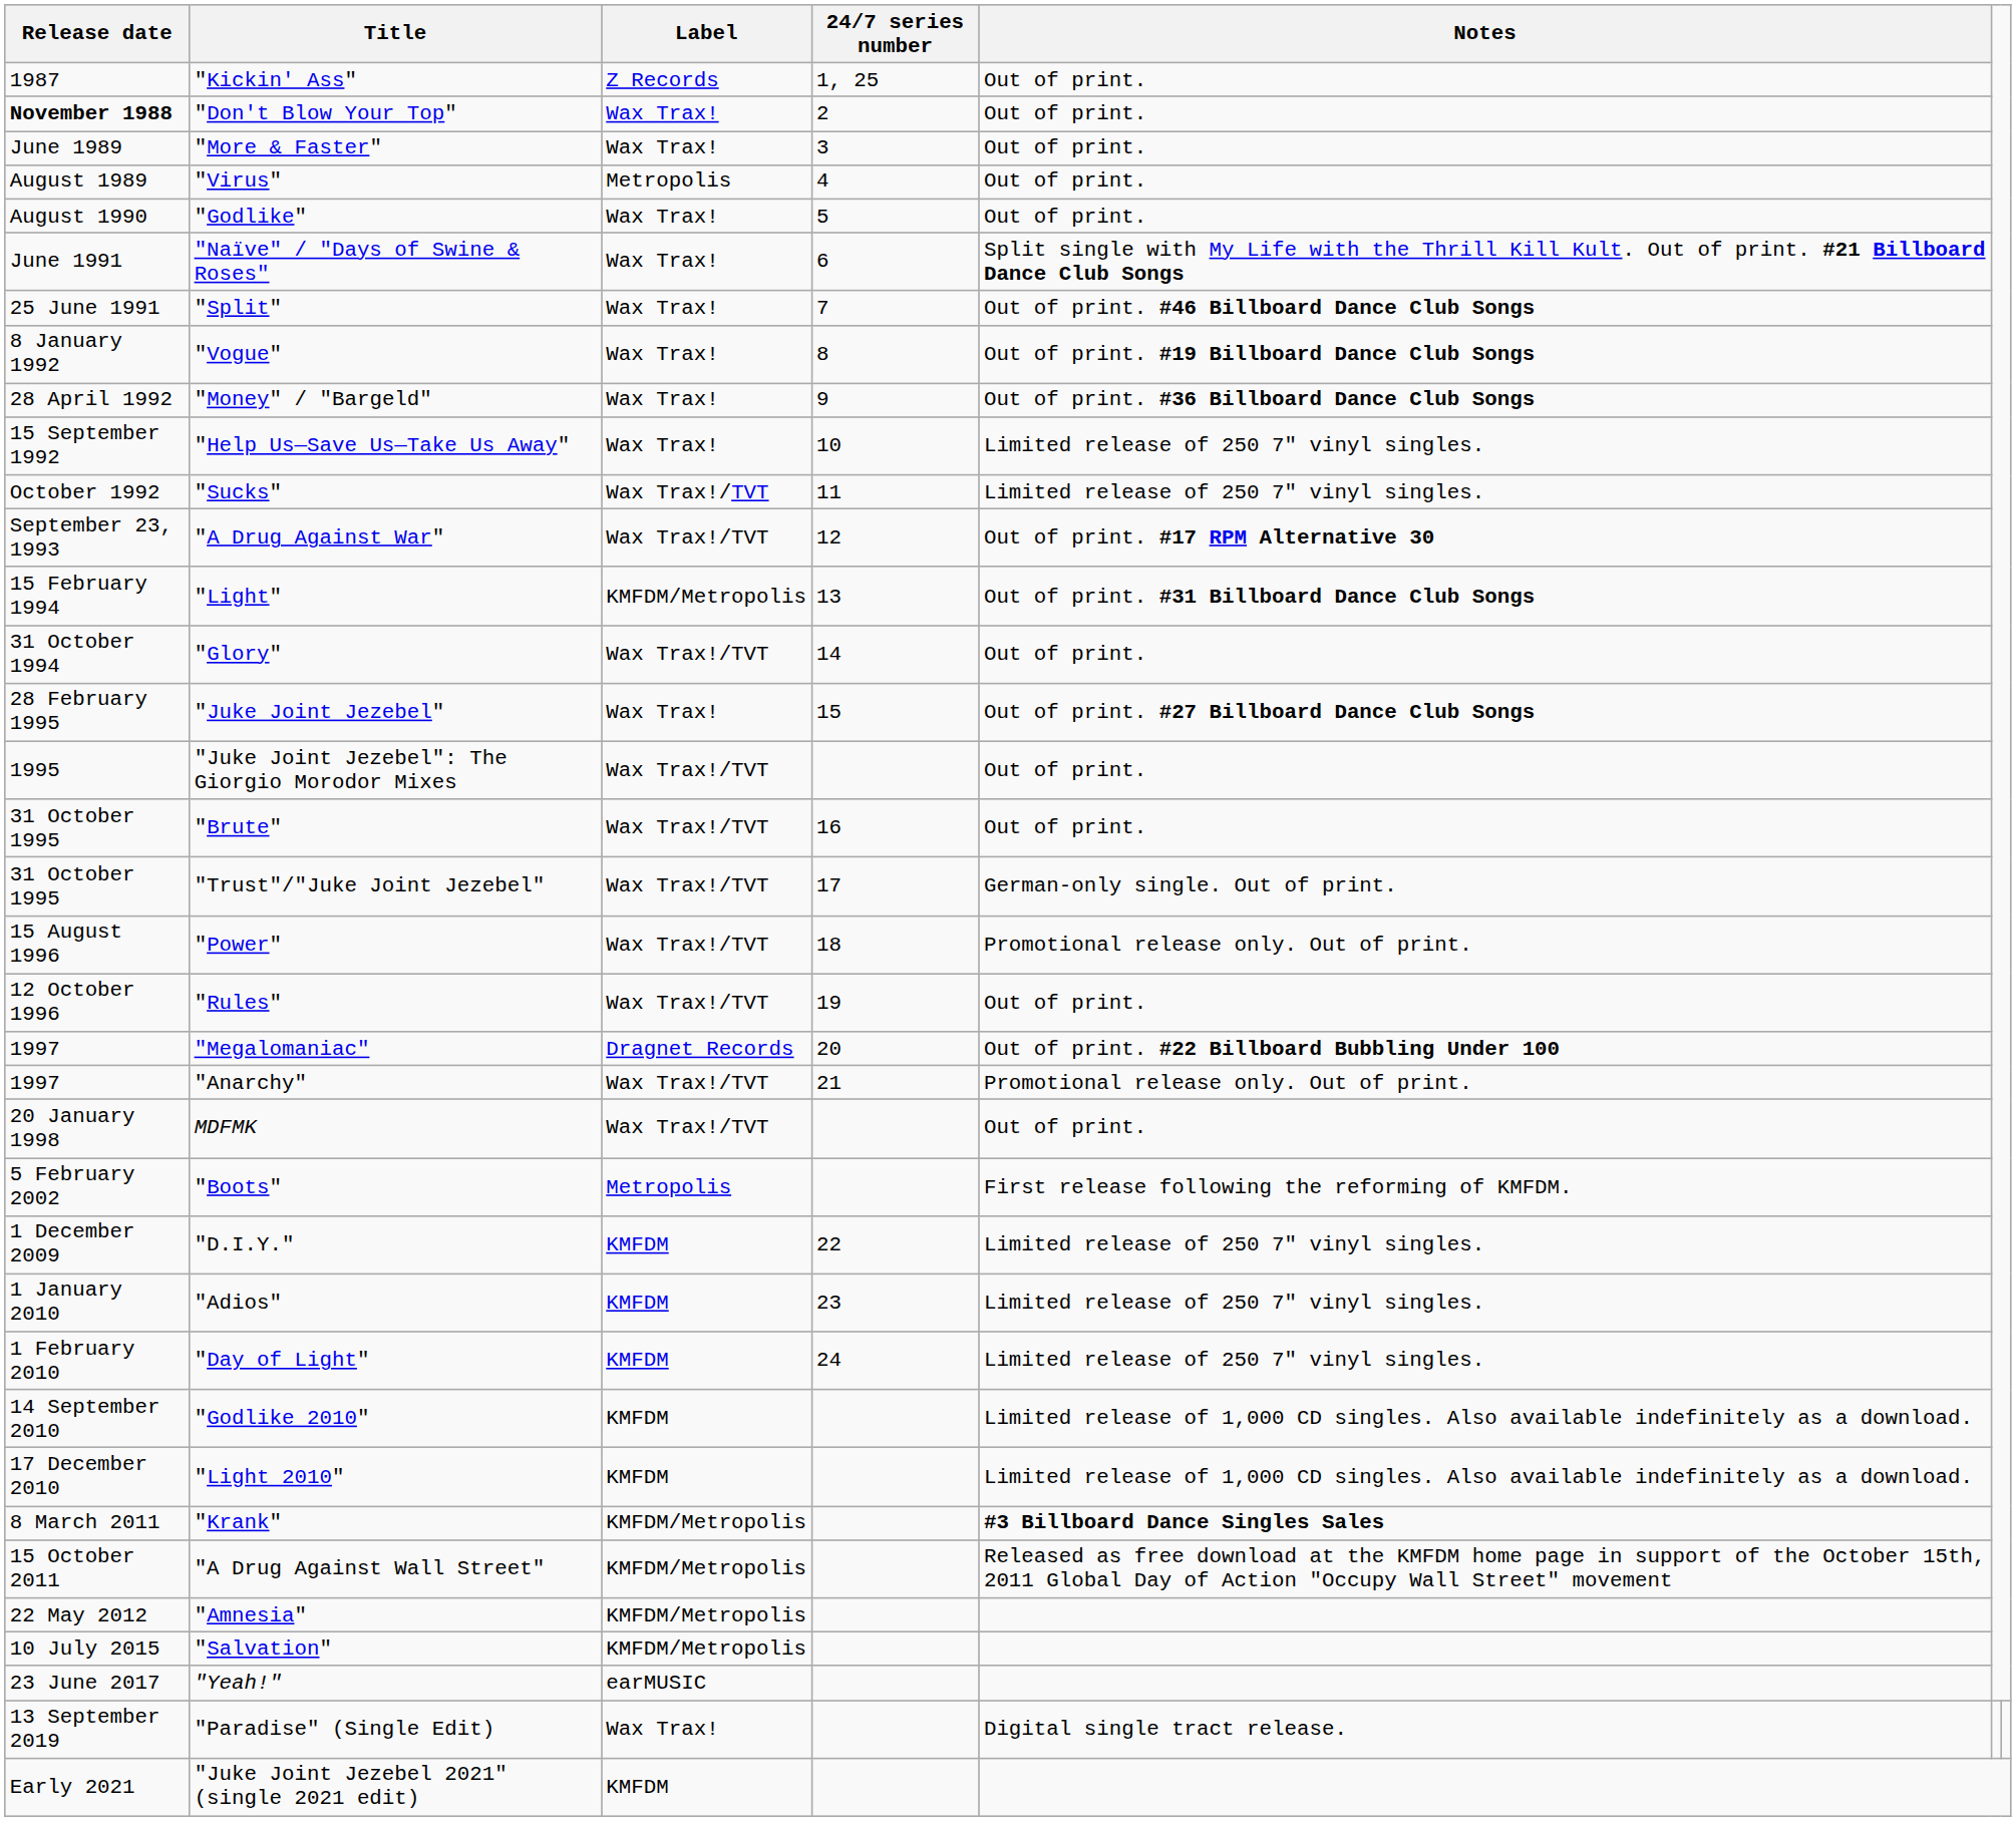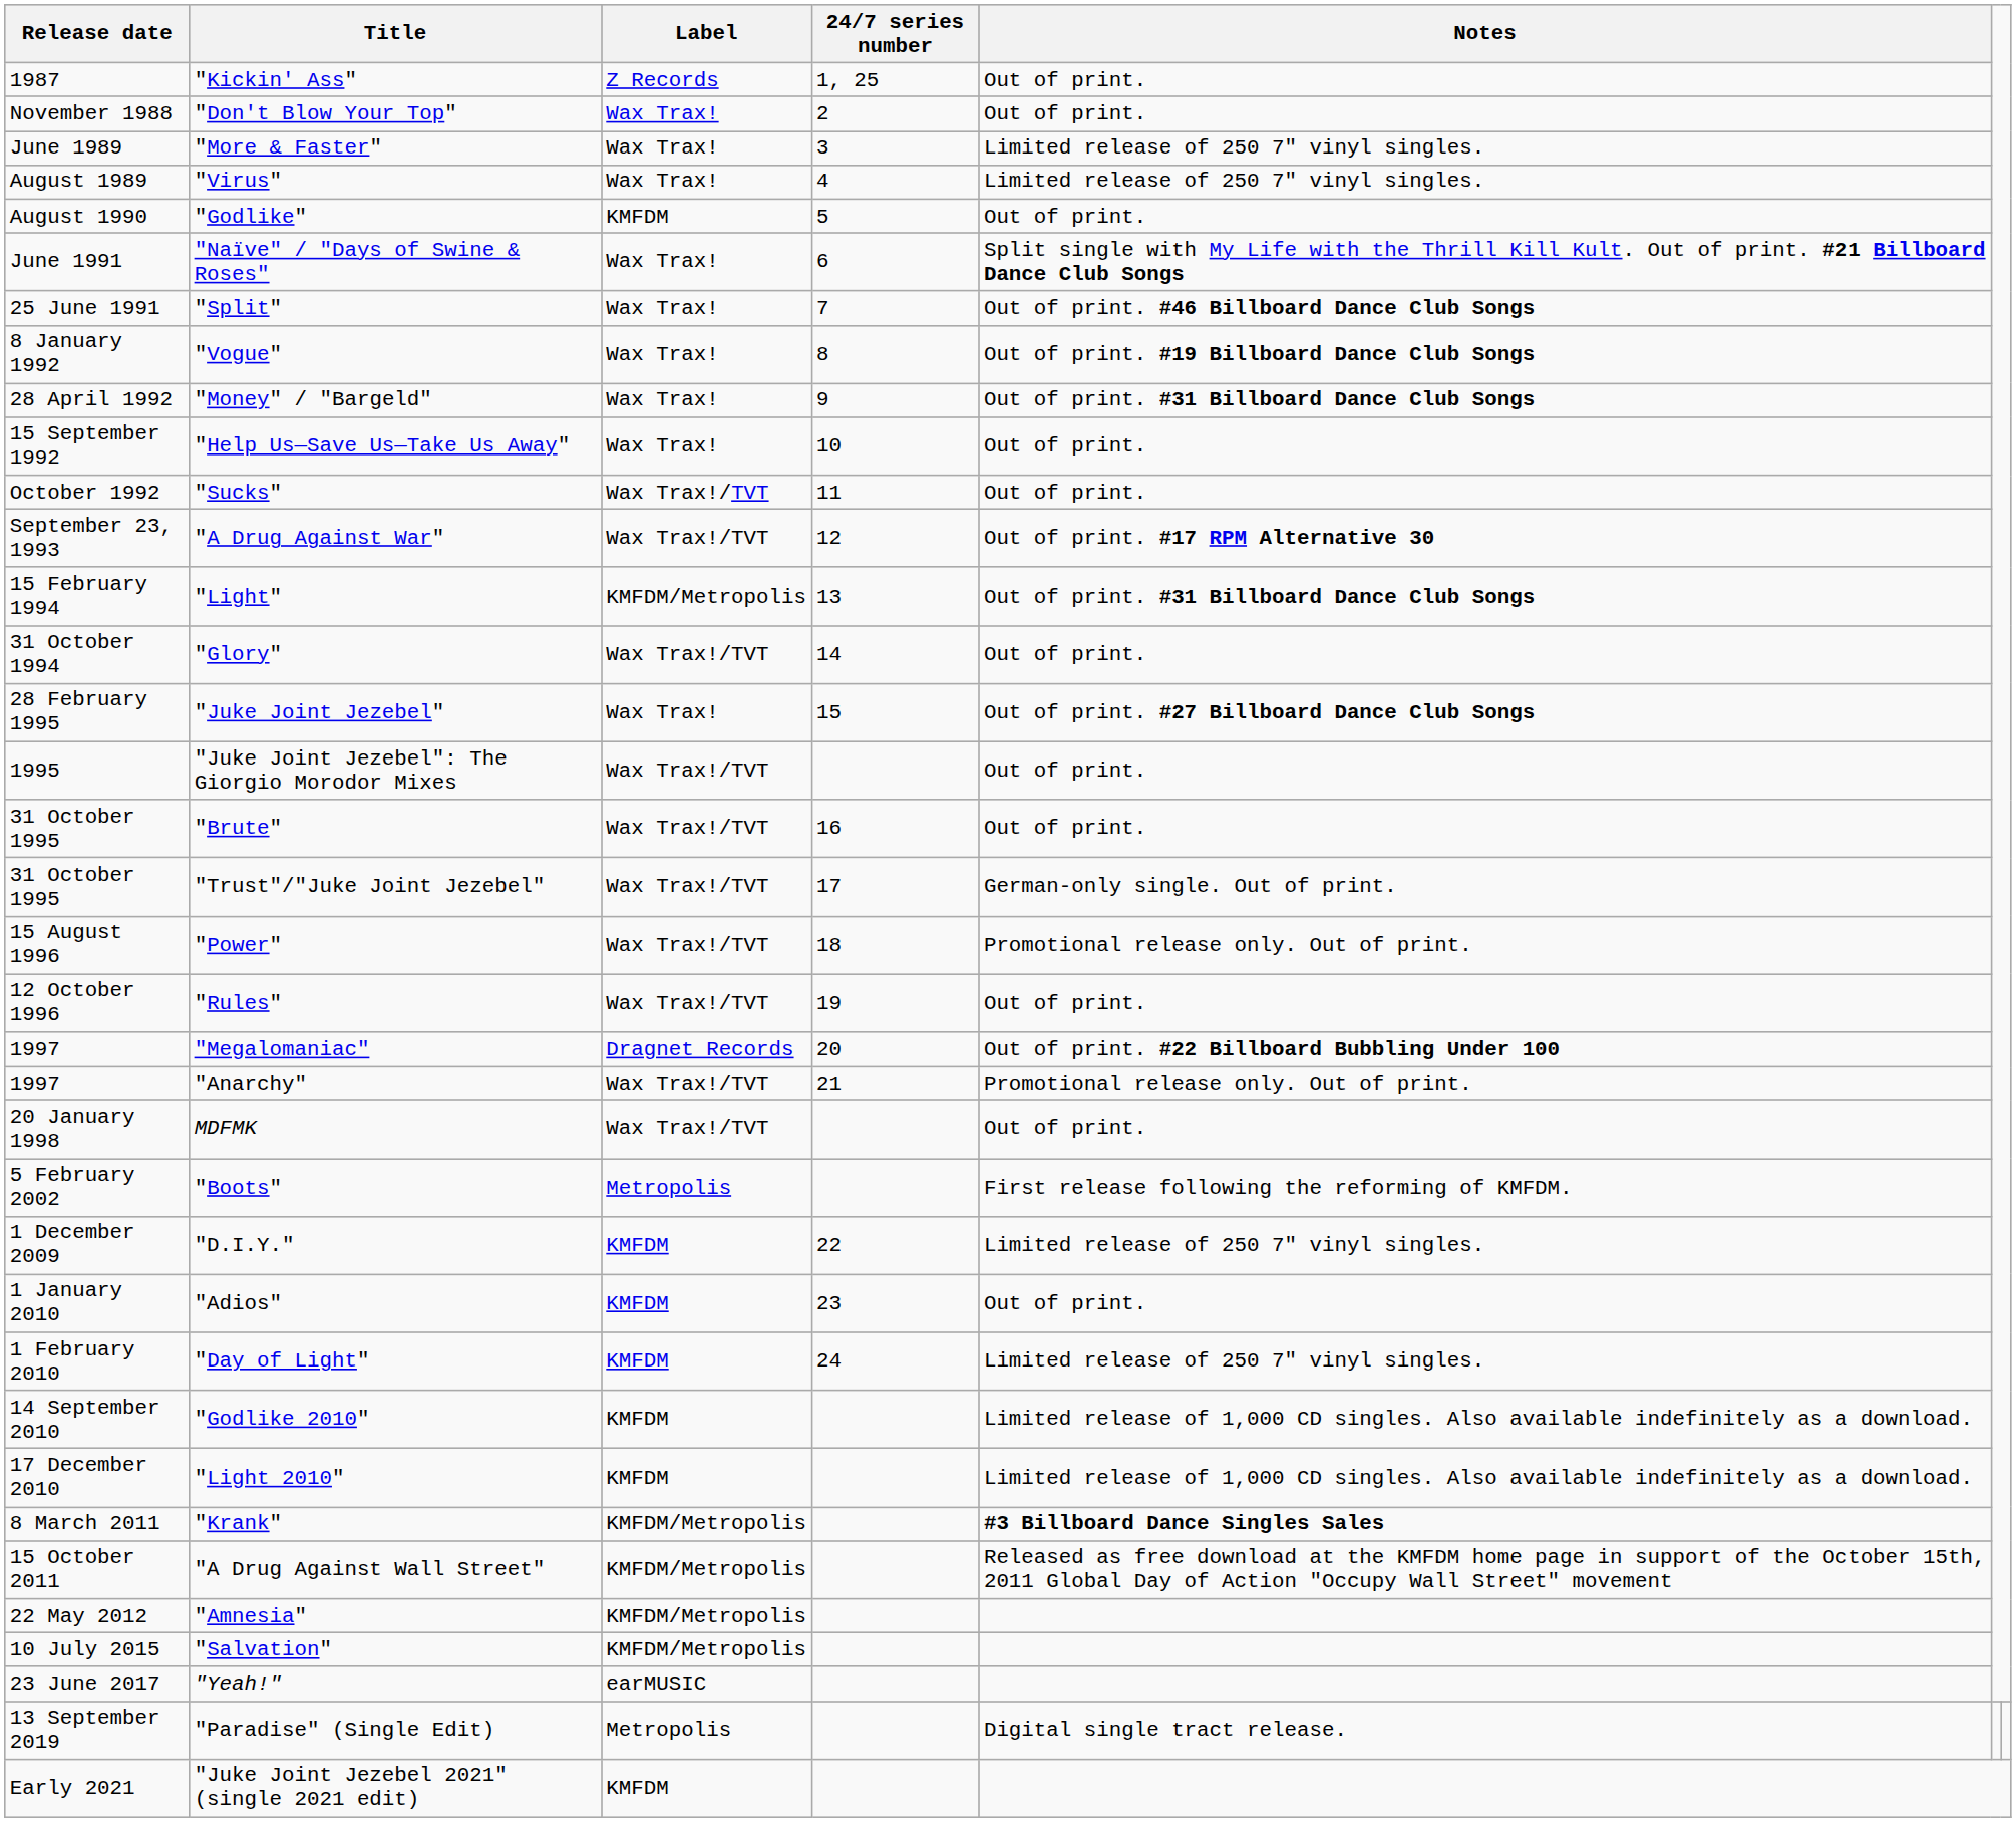 <table class="wikitable">
 <tr>
 <th>Release date</th>
 <th>Title</th>
 <th>Label</th>
 <th>24/7 series number</th>
 <th>Notes</th>
 </tr>
 <tr>
 <td>1987</td>
 <td>"<a href='#'>Kickin' Ass</a>"</td>
 <td><a href='#'>Z Records</a></td>
 <td>1, 25</td>
 <td>Out of print.</td>
 </tr>
 <tr>
-<td><strong>November 1988</strong></td>
+<td>November 1988</td>
 <td>"<a href='#'>Don't Blow Your Top</a>"</td>
 <td><a href='#'>Wax Trax!</a></td>
 <td>2</td>
 <td>Out of print.</td>
 </tr>
 <tr>
 <td>June 1989</td>
 <td>"<a href='#'>More & Faster</a>"</td>
 <td>Wax Trax!</td>
 <td>3</td>
-<td>Out of print.</td>
+<td>Limited release of 250 7" vinyl singles.</td>
 </tr>
 <tr>
 <td>August 1989</td>
 <td>"<a href='#'>Virus</a>"</td>
-<td>Metropolis</td>
+<td>Wax Trax!</td>
 <td>4</td>
-<td>Out of print.</td>
+<td>Limited release of 250 7" vinyl singles.</td>
 </tr>
 <tr>
 <td>August 1990</td>
 <td>"<a href='#'>Godlike</a>"</td>
-<td>Wax Trax!</td>
+<td>KMFDM</td>
 <td>5</td>
 <td>Out of print.</td>
 </tr>
 <tr>
 <td>June 1991</td>
 <td><a href='#'>"Naïve" / "Days of Swine & Roses"</a></td>
 <td>Wax Trax!</td>
 <td>6</td>
 <td>Split single with <a href='#'>My Life with the Thrill Kill Kult</a>. Out of print. <strong>#21 <a href='#'>Billboard</a> Dance Club Songs</strong></td>
 </tr>
 <tr>
 <td>25 June 1991</td>
 <td>"<a href='#'>Split</a>"</td>
 <td>Wax Trax!</td>
 <td>7</td>
 <td>Out of print. <strong>#46 Billboard Dance Club Songs</strong></td>
 </tr>
 <tr>
 <td>8 January 1992</td>
 <td>"<a href='#'>Vogue</a>"</td>
 <td>Wax Trax!</td>
 <td>8</td>
 <td>Out of print. <strong>#19 Billboard Dance Club Songs</strong></td>
 </tr>
 <tr>
 <td>28 April 1992</td>
 <td>"<a href='#'>Money</a>" / "Bargeld"</td>
 <td>Wax Trax!</td>
 <td>9</td>
-<td>Out of print. <strong>#36 Billboard Dance Club Songs</strong></td>
+<td>Out of print. <strong>#31 Billboard Dance Club Songs</strong></td>
 </tr>
 <tr>
 <td>15 September 1992</td>
 <td>"<a href='#'>Help Us&mdash;Save Us&mdash;Take Us Away</a>"</td>
 <td>Wax Trax!</td>
 <td>10</td>
-<td>Limited release of 250 7" vinyl singles.</td>
+<td>Out of print.</td>
 </tr>
 <tr>
 <td>October 1992</td>
 <td>"<a href='#'>Sucks</a>"</td>
 <td>Wax Trax!/<a href='#'>TVT</a></td>
 <td>11</td>
-<td>Limited release of 250 7" vinyl singles.</td>
+<td>Out of print.</td>
 </tr>
 <tr>
 <td>September 23, 1993</td>
 <td>"<a href='#'>A Drug Against War</a>"</td>
 <td>Wax Trax!/TVT</td>
 <td>12</td>
 <td>Out of print. <strong>#17 <a href='#'>RPM</a> Alternative 30</strong></td>
 </tr>
 <tr>
 <td>15 February 1994</td>
 <td>"<a href='#'>Light</a>"</td>
 <td>KMFDM/Metropolis</td>
 <td>13</td>
 <td>Out of print. <strong>#31 Billboard Dance Club Songs</strong></td>
 </tr>
 <tr>
 <td>31 October 1994</td>
 <td>"<a href='#'>Glory</a>"</td>
 <td>Wax Trax!/TVT</td>
 <td>14</td>
 <td>Out of print.</td>
 </tr>
 <tr>
 <td>28 February 1995</td>
 <td>"<a href='#'>Juke Joint Jezebel</a>"</td>
 <td>Wax Trax!</td>
 <td>15</td>
 <td>Out of print. <strong>#27 Billboard Dance Club Songs</strong></td>
 </tr>
 <tr>
 <td>1995</td>
 <td>"Juke Joint Jezebel": The Giorgio Morodor Mixes</td>
 <td>Wax Trax!/TVT</td>
 <td></td>
 <td>Out of print.</td>
 </tr>
 <tr>
 <td>31 October 1995</td>
 <td>"<a href='#'>Brute</a>"</td>
 <td>Wax Trax!/TVT</td>
 <td>16</td>
 <td>Out of print.</td>
 </tr>
 <tr>
 <td>31 October 1995</td>
 <td>"Trust"/"Juke Joint Jezebel"</td>
 <td>Wax Trax!/TVT</td>
 <td>17</td>
 <td>German-only single. Out of print.</td>
 </tr>
 <tr>
 <td>15 August 1996</td>
 <td>"<a href='#'>Power</a>"</td>
 <td>Wax Trax!/TVT</td>
 <td>18</td>
 <td>Promotional release only. Out of print.</td>
 </tr>
 <tr>
 <td>12 October 1996</td>
 <td>"<a href='#'>Rules</a>"</td>
 <td>Wax Trax!/TVT</td>
 <td>19</td>
 <td>Out of print.</td>
 </tr>
 <tr>
 <td>1997</td>
 <td><a href='#'>"Megalomaniac"</a></td>
 <td><a href='#'>Dragnet Records</a></td>
 <td>20</td>
 <td>Out of print. <strong>#22 Billboard Bubbling Under 100</strong></td>
 </tr>
 <tr>
 <td>1997</td>
 <td>"Anarchy"</td>
 <td>Wax Trax!/TVT</td>
 <td>21</td>
 <td>Promotional release only. Out of print.</td>
 </tr>
 <tr>
 <td>20 January 1998</td>
 <td><em>MDFMK</em></td>
 <td>Wax Trax!/TVT</td>
 <td></td>
 <td>Out of print.</td>
 </tr>
 <tr>
 <td>5 February 2002</td>
 <td>"<a href='#'>Boots</a>"</td>
 <td><a href='#'>Metropolis</a></td>
 <td></td>
 <td>First release following the reforming of KMFDM.</td>
 </tr>
 <tr>
 <td>1 December 2009</td>
 <td>"D.I.Y."</td>
 <td><a href='#'>KMFDM</a></td>
 <td>22</td>
 <td>Limited release of 250 7" vinyl singles.</td>
 </tr>
 <tr>
 <td>1 January 2010</td>
 <td>"Adios"</td>
 <td><a href='#'>KMFDM</a></td>
 <td>23</td>
-<td>Limited release of 250 7" vinyl singles.</td>
+<td>Out of print.</td>
 </tr>
 <tr>
 <td>1 February 2010</td>
 <td>"<a href='#'>Day of Light</a>"</td>
 <td><a href='#'>KMFDM</a></td>
 <td>24</td>
 <td>Limited release of 250 7" vinyl singles.</td>
 </tr>
 <tr>
 <td>14 September 2010</td>
 <td>"<a href='#'>Godlike 2010</a>"</td>
 <td>KMFDM</td>
 <td></td>
 <td>Limited release of 1,000 CD singles. Also available indefinitely as a download.</td>
 </tr>
 <tr>
 <td>17 December 2010</td>
 <td>"<a href='#'>Light 2010</a>"</td>
 <td>KMFDM</td>
 <td></td>
 <td>Limited release of 1,000 CD singles. Also available indefinitely as a download.</td>
 </tr>
 <tr>
 <td>8 March 2011</td>
 <td>"<a href='#'>Krank</a>"</td>
 <td>KMFDM/Metropolis</td>
 <td></td>
 <td><strong>#3 Billboard Dance Singles Sales</strong></td>
 </tr>
 <tr>
 <td>15 October 2011</td>
 <td>"A Drug Against Wall Street"</td>
 <td>KMFDM/Metropolis</td>
 <td></td>
 <td>Released as free download at the KMFDM home page in support of the October 15th, 2011 Global Day of Action "Occupy Wall Street" movement</td>
 </tr>
 <tr>
 <td>22 May 2012</td>
 <td>"<a href='#'>Amnesia</a>"</td>
 <td>KMFDM/Metropolis</td>
 <td></td>
 <td></td>
 </tr>
 <tr>
 <td>10 July 2015</td>
 <td>"<a href='#'>Salvation</a>"</td>
 <td>KMFDM/Metropolis</td>
 <td></td>
 <td></td>
 </tr>
 <tr>
 <td>23 June 2017</td>
 <td><em>"Yeah!"</em></td>
 <td>earMUSIC</td>
 <td></td>
 <td></td>
 </tr>
 <tr>
 <td>13 September 2019</td>
 <td>"Paradise" (Single Edit)</td>
-<td>Wax Trax!</td>
+<td>Metropolis</td>
 <td></td>
 <td>Digital single tract release.</td>
 <td></td>
 <td></td>
 </tr>
 <tr>
 <td>Early 2021</td>
 <td>"Juke Joint Jezebel 2021" (single 2021 edit)</td>
 <td>KMFDM</td>
 <td></td>
 </tr>
 </table>
